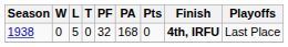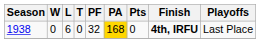 <table class="wikitable">
 <tr>
 <th>Season</th>
 <th>W</th>
 <th>L</th>
 <th>T</th>
 <th>PF</th>
 <th>PA</th>
 <th>Pts</th>
 <th>Finish</th>
 <th>Playoffs</th>
 </tr>
 <tr>
 <td><a href='#'>1938</a></td>
 <td>0</td>
-<td>5</td>
+<td>6</td>
 <td>0</td>
 <td>32</td>
-<td>168</td>
+<td style="background: gold;">168</td>
 <td>0</td>
 <td><strong>4th, IRFU</strong></td>
 <td>Last Place</td>
 </tr>
 <tr>
 </tr>
 </table>
